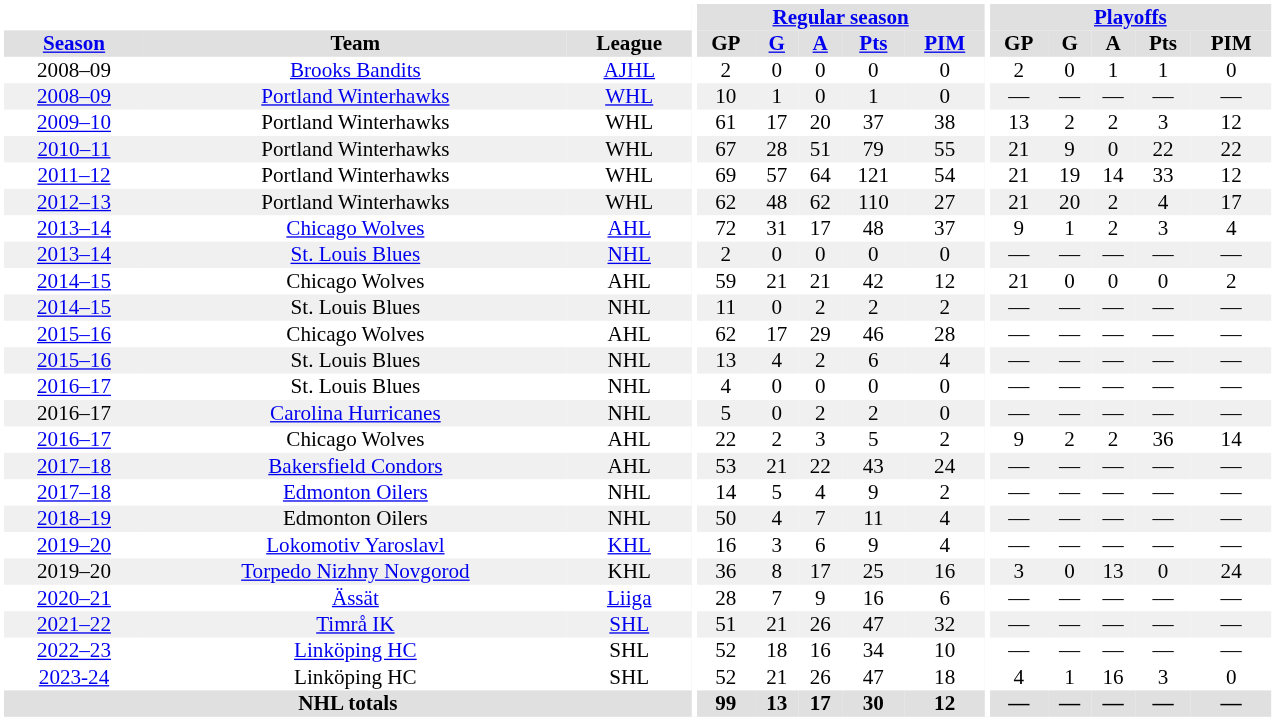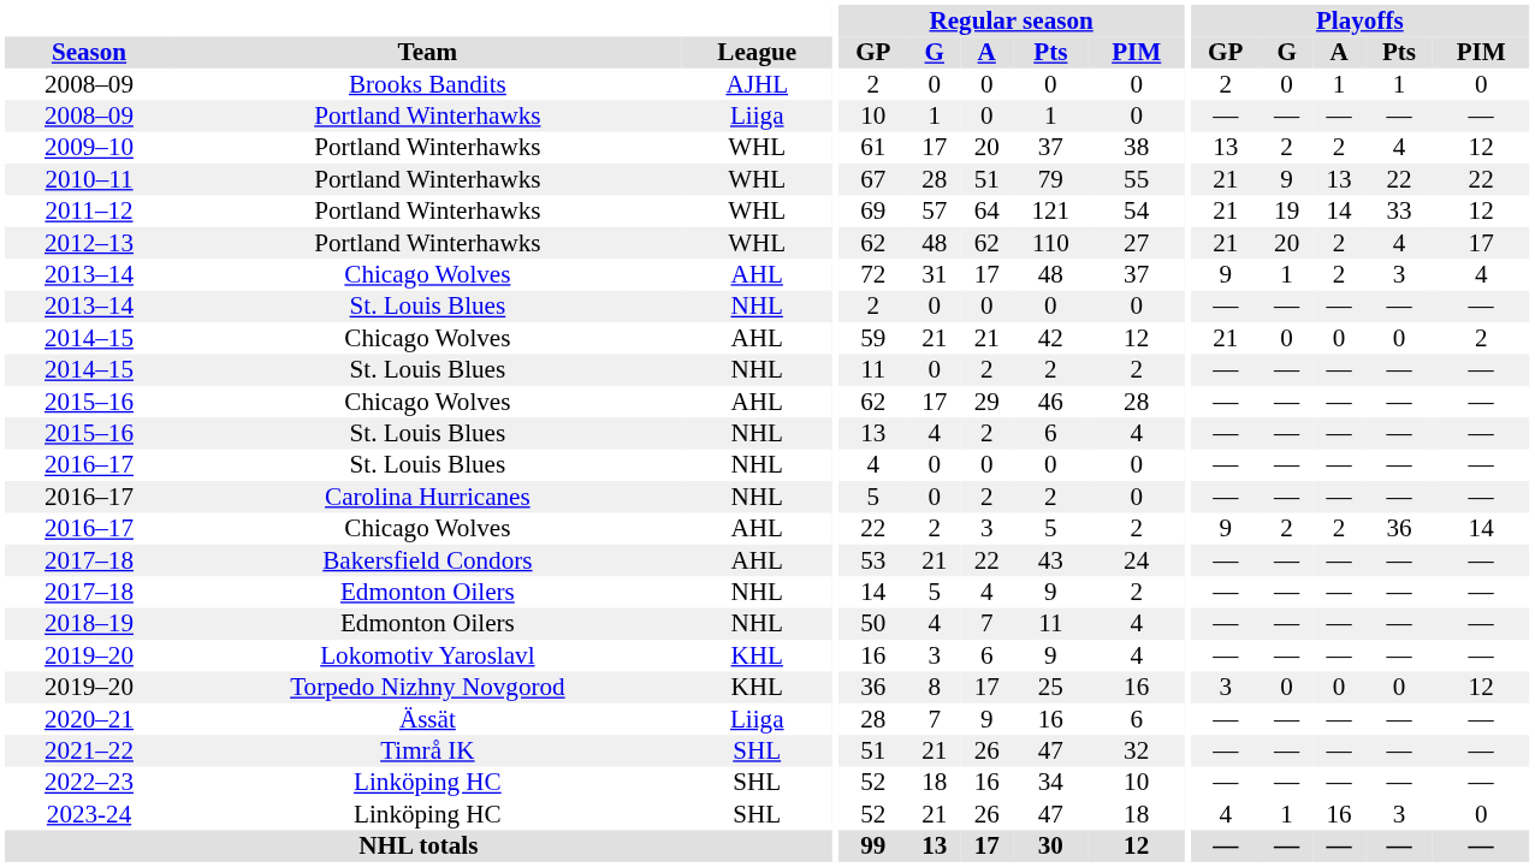 <table border="0" cellpadding="1" cellspacing="0" style="text-align:center; width:60em">
 <tr bgcolor="#e0e0e0">
 <th colspan="3" bgcolor="#ffffff"></th>
 <th rowspan="99" bgcolor="#ffffff"></th>
 <th colspan="5"><a href='#'>Regular season</a></th>
 <th rowspan="99" bgcolor="#ffffff"></th>
 <th colspan="5"><a href='#'>Playoffs</a></th>
 </tr>
 <tr bgcolor="#e0e0e0">
 <th><a href='#'>Season</a></th>
 <th>Team</th>
 <th>League</th>
 <th>GP</th>
 <th><a href='#'>G</a></th>
 <th><a href='#'>A</a></th>
 <th><a href='#'>Pts</a></th>
 <th><a href='#'>PIM</a></th>
 <th>GP</th>
 <th>G</th>
 <th>A</th>
 <th>Pts</th>
 <th>PIM</th>
 </tr>
 <tr>
 <td>2008–09</td>
 <td><a href='#'>Brooks Bandits</a></td>
 <td><a href='#'>AJHL</a></td>
 <td>2</td>
 <td>0</td>
 <td>0</td>
 <td>0</td>
 <td>0</td>
 <td>2</td>
 <td>0</td>
 <td>1</td>
 <td>1</td>
 <td>0</td>
 </tr>
 <tr bgcolor="#f0f0f0">
 <td><a href='#'>2008–09</a></td>
 <td><a href='#'>Portland Winterhawks</a></td>
-<td><a href='#'>WHL</a></td>
+<td><a href='#'>Liiga</a></td>
 <td>10</td>
 <td>1</td>
 <td>0</td>
 <td>1</td>
 <td>0</td>
 <td>—</td>
 <td>—</td>
 <td>—</td>
 <td>—</td>
 <td>—</td>
 </tr>
 <tr>
 <td><a href='#'>2009–10</a></td>
 <td>Portland Winterhawks</td>
 <td>WHL</td>
 <td>61</td>
 <td>17</td>
 <td>20</td>
 <td>37</td>
 <td>38</td>
 <td>13</td>
 <td>2</td>
 <td>2</td>
-<td>3</td>
+<td>4</td>
 <td>12</td>
 </tr>
 <tr bgcolor="#f0f0f0">
 <td><a href='#'>2010–11</a></td>
 <td>Portland Winterhawks</td>
 <td>WHL</td>
 <td>67</td>
 <td>28</td>
 <td>51</td>
 <td>79</td>
 <td>55</td>
 <td>21</td>
 <td>9</td>
-<td>0</td>
+<td>13</td>
 <td>22</td>
 <td>22</td>
 </tr>
 <tr>
 <td><a href='#'>2011–12</a></td>
 <td>Portland Winterhawks</td>
 <td>WHL</td>
 <td>69</td>
 <td>57</td>
 <td>64</td>
 <td>121</td>
 <td>54</td>
 <td>21</td>
 <td>19</td>
 <td>14</td>
 <td>33</td>
 <td>12</td>
 </tr>
 <tr bgcolor="#f0f0f0">
 <td><a href='#'>2012–13</a></td>
 <td>Portland Winterhawks</td>
 <td>WHL</td>
 <td>62</td>
 <td>48</td>
 <td>62</td>
 <td>110</td>
 <td>27</td>
 <td>21</td>
 <td>20</td>
 <td>2</td>
 <td>4</td>
 <td>17</td>
 </tr>
 <tr>
 <td><a href='#'>2013–14</a></td>
 <td><a href='#'>Chicago Wolves</a></td>
 <td><a href='#'>AHL</a></td>
 <td>72</td>
 <td>31</td>
 <td>17</td>
 <td>48</td>
 <td>37</td>
 <td>9</td>
 <td>1</td>
 <td>2</td>
 <td>3</td>
 <td>4</td>
 </tr>
 <tr bgcolor="#f0f0f0">
 <td><a href='#'>2013–14</a></td>
 <td><a href='#'>St. Louis Blues</a></td>
 <td><a href='#'>NHL</a></td>
 <td>2</td>
 <td>0</td>
 <td>0</td>
 <td>0</td>
 <td>0</td>
 <td>—</td>
 <td>—</td>
 <td>—</td>
 <td>—</td>
 <td>—</td>
 </tr>
 <tr>
 <td><a href='#'>2014–15</a></td>
 <td>Chicago Wolves</td>
 <td>AHL</td>
 <td>59</td>
 <td>21</td>
 <td>21</td>
 <td>42</td>
 <td>12</td>
 <td>21</td>
 <td>0</td>
 <td>0</td>
 <td>0</td>
 <td>2</td>
 </tr>
 <tr bgcolor="#f0f0f0">
 <td><a href='#'>2014–15</a></td>
 <td>St. Louis Blues</td>
 <td>NHL</td>
 <td>11</td>
 <td>0</td>
 <td>2</td>
 <td>2</td>
 <td>2</td>
 <td>—</td>
 <td>—</td>
 <td>—</td>
 <td>—</td>
 <td>—</td>
 </tr>
 <tr>
 <td><a href='#'>2015–16</a></td>
 <td>Chicago Wolves</td>
 <td>AHL</td>
 <td>62</td>
 <td>17</td>
 <td>29</td>
 <td>46</td>
 <td>28</td>
 <td>—</td>
 <td>—</td>
 <td>—</td>
 <td>—</td>
 <td>—</td>
 </tr>
 <tr bgcolor="#f0f0f0">
 <td><a href='#'>2015–16</a></td>
 <td>St. Louis Blues</td>
 <td>NHL</td>
 <td>13</td>
 <td>4</td>
 <td>2</td>
 <td>6</td>
 <td>4</td>
 <td>—</td>
 <td>—</td>
 <td>—</td>
 <td>—</td>
 <td>—</td>
 </tr>
 <tr>
 <td><a href='#'>2016–17</a></td>
 <td>St. Louis Blues</td>
 <td>NHL</td>
 <td>4</td>
 <td>0</td>
 <td>0</td>
 <td>0</td>
 <td>0</td>
 <td>—</td>
 <td>—</td>
 <td>—</td>
 <td>—</td>
 <td>—</td>
 </tr>
 <tr bgcolor="#f0f0f0">
 <td>2016–17</td>
 <td><a href='#'>Carolina Hurricanes</a></td>
 <td>NHL</td>
 <td>5</td>
 <td>0</td>
 <td>2</td>
 <td>2</td>
 <td>0</td>
 <td>—</td>
 <td>—</td>
 <td>—</td>
 <td>—</td>
 <td>—</td>
 </tr>
 <tr>
 <td><a href='#'>2016–17</a></td>
 <td>Chicago Wolves</td>
 <td>AHL</td>
 <td>22</td>
 <td>2</td>
 <td>3</td>
 <td>5</td>
 <td>2</td>
 <td>9</td>
 <td>2</td>
 <td>2</td>
 <td>36</td>
 <td>14</td>
 </tr>
 <tr bgcolor="#f0f0f0">
 <td><a href='#'>2017–18</a></td>
 <td><a href='#'>Bakersfield Condors</a></td>
 <td>AHL</td>
 <td>53</td>
 <td>21</td>
 <td>22</td>
 <td>43</td>
 <td>24</td>
 <td>—</td>
 <td>—</td>
 <td>—</td>
 <td>—</td>
 <td>—</td>
 </tr>
 <tr>
 <td><a href='#'>2017–18</a></td>
 <td><a href='#'>Edmonton Oilers</a></td>
 <td>NHL</td>
 <td>14</td>
 <td>5</td>
 <td>4</td>
 <td>9</td>
 <td>2</td>
 <td>—</td>
 <td>—</td>
 <td>—</td>
 <td>—</td>
 <td>—</td>
 </tr>
 <tr bgcolor="#f0f0f0">
 <td><a href='#'>2018–19</a></td>
 <td>Edmonton Oilers</td>
 <td>NHL</td>
 <td>50</td>
 <td>4</td>
 <td>7</td>
 <td>11</td>
 <td>4</td>
 <td>—</td>
 <td>—</td>
 <td>—</td>
 <td>—</td>
 <td>—</td>
 </tr>
 <tr>
 <td><a href='#'>2019–20</a></td>
 <td><a href='#'>Lokomotiv Yaroslavl</a></td>
 <td><a href='#'>KHL</a></td>
 <td>16</td>
 <td>3</td>
 <td>6</td>
 <td>9</td>
 <td>4</td>
 <td>—</td>
 <td>—</td>
 <td>—</td>
 <td>—</td>
 <td>—</td>
 </tr>
 <tr bgcolor="#f0f0f0">
 <td>2019–20</td>
 <td><a href='#'>Torpedo Nizhny Novgorod</a></td>
 <td>KHL</td>
 <td>36</td>
 <td>8</td>
 <td>17</td>
 <td>25</td>
 <td>16</td>
 <td>3</td>
 <td>0</td>
-<td>13</td>
 <td>0</td>
-<td>24</td>
+<td>0</td>
+<td>12</td>
 </tr>
 <tr>
 <td><a href='#'>2020–21</a></td>
 <td><a href='#'>Ässät</a></td>
 <td><a href='#'>Liiga</a></td>
 <td>28</td>
 <td>7</td>
 <td>9</td>
 <td>16</td>
 <td>6</td>
 <td>—</td>
 <td>—</td>
 <td>—</td>
 <td>—</td>
 <td>—</td>
 </tr>
 <tr bgcolor="#f0f0f0">
 <td><a href='#'>2021–22</a></td>
 <td><a href='#'>Timrå IK</a></td>
 <td><a href='#'>SHL</a></td>
 <td>51</td>
 <td>21</td>
 <td>26</td>
 <td>47</td>
 <td>32</td>
 <td>—</td>
 <td>—</td>
 <td>—</td>
 <td>—</td>
 <td>—</td>
 </tr>
 <tr>
 <td><a href='#'>2022–23</a></td>
 <td><a href='#'>Linköping HC</a></td>
 <td>SHL</td>
 <td>52</td>
 <td>18</td>
 <td>16</td>
 <td>34</td>
 <td>10</td>
 <td>—</td>
 <td>—</td>
 <td>—</td>
 <td>—</td>
 <td>—</td>
 </tr>
 <tr>
 <td><a href='#'>2023-24</a></td>
 <td>Linköping HC</td>
 <td>SHL</td>
 <td>52</td>
 <td>21</td>
 <td>26</td>
 <td>47</td>
 <td>18</td>
 <td>4</td>
 <td>1</td>
 <td>16</td>
 <td>3</td>
 <td>0</td>
 </tr>
 <tr bgcolor="#e0e0e0">
 <th colspan="3">NHL totals</th>
 <th>99</th>
 <th>13</th>
 <th>17</th>
 <th>30</th>
 <th>12</th>
 <th>—</th>
 <th>—</th>
 <th>—</th>
 <th>—</th>
 <th>—</th>
 </tr>
 </table>
